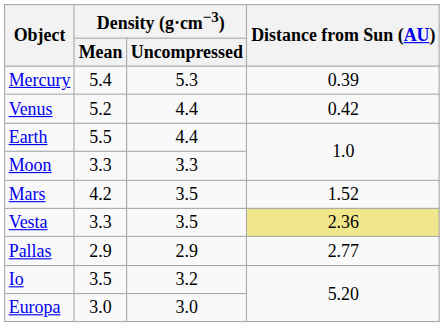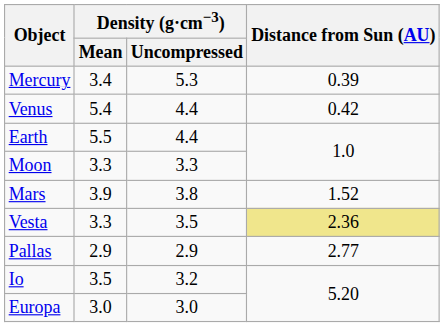 <table class="wikitable" style="text-align: center;">
 <tr>
 <th scope="col" rowspan="2">Object</th>
 <th scope="col" colspan="2">Density (g·cm<sup>−3</sup>)</th>
 <th scope="col" rowspan="2">Distance from Sun (<a href='#'>AU</a>)</th>
 </tr>
 <tr>
 <th scope="col">Mean</th>
 <th scope="col">Uncompressed</th>
 </tr>
 <tr>
 <td style="text-align: left;"><a href='#'>Mercury</a></td>
-<td>5.4</td>
+<td>3.4</td>
 <td>5.3</td>
 <td>0.39</td>
 </tr>
 <tr>
 <td style="text-align: left;"><a href='#'>Venus</a></td>
-<td>5.2</td>
+<td>5.4</td>
 <td>4.4</td>
 <td>0.42</td>
 </tr>
 <tr>
 <td style="text-align: left;"><a href='#'>Earth</a></td>
 <td>5.5</td>
 <td>4.4</td>
 <td rowspan=2>1.0</td>
 </tr>
 <tr>
 <td style="text-align: left;"><a href='#'>Moon</a></td>
 <td>3.3</td>
 <td>3.3</td>
 </tr>
 <tr>
 <td style="text-align: left;"><a href='#'>Mars</a></td>
-<td>4.2</td>
-<td>3.5</td>
+<td>3.9</td>
+<td>3.8</td>
 <td>1.52</td>
 </tr>
 <tr>
 <td style="text-align: left;"><a href='#'>Vesta</a></td>
 <td>3.3</td>
 <td>3.5</td>
 <td style="background: khaki;">2.36</td>
 </tr>
 <tr>
 <td style="text-align: left;"><a href='#'>Pallas</a></td>
 <td>2.9</td>
 <td>2.9</td>
 <td>2.77</td>
 </tr>
 <tr>
 <td style="text-align: left;"><a href='#'>Io</a></td>
 <td>3.5</td>
 <td>3.2</td>
 <td rowspan=2>5.20</td>
 </tr>
 <tr>
 <td style="text-align: left;"><a href='#'>Europa</a></td>
 <td>3.0</td>
 <td>3.0</td>
 </tr>
 </table>
